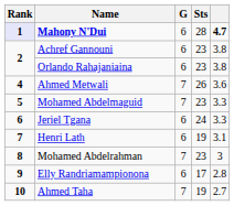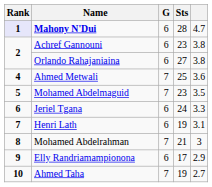 <table class="wikitable" style="text-align:center; font-size:90%;">
 <tr>
 <th width=10px>Rank</th>
 <th width=180px>Name</th>
 <th width=15px>G</th>
 <th width=10px>Sts</th>
 <th width=10px></th>
 </tr>
 <tr>
 <td style="background: lavender;"><strong>1</strong></td>
 <td align=left> <strong><a href='#'>Mahony N'Dui</a></strong></td>
 <td>6</td>
 <td>28</td>
-<td><strong>4.7</strong></td>
+<td>4.7</td>
 </tr>
 <tr>
 <td rowspan=2><strong>2</strong></td>
 <td align=left> <a href='#'>Achref Gannouni</a></td>
 <td>6</td>
 <td>23</td>
 <td>3.8</td>
 </tr>
 <tr>
 <td align=left> <a href='#'>Orlando Rahajaniaina</a></td>
 <td>6</td>
-<td>23</td>
+<td>27</td>
 <td>3.8</td>
 </tr>
 <tr>
 <td><strong>4</strong></td>
 <td align=left> <a href='#'>Ahmed Metwali</a></td>
 <td>7</td>
-<td>26</td>
+<td>25</td>
 <td>3.6</td>
 </tr>
 <tr>
 <td><strong>5</strong></td>
 <td align=left> <a href='#'>Mohamed Abdelmaguid</a></td>
 <td>7</td>
 <td>23</td>
-<td>3.3</td>
+<td>3.5</td>
 </tr>
 <tr>
 <td><strong>6</strong></td>
 <td align=left> <a href='#'>Jeriel Tgana</a></td>
 <td>6</td>
 <td>24</td>
 <td>3.3</td>
 </tr>
 <tr>
 <td><strong>7</strong></td>
 <td align=left> <a href='#'>Henri Lath</a></td>
 <td>6</td>
 <td>19</td>
 <td>3.1</td>
 </tr>
 <tr>
 <td><strong>8</strong></td>
 <td align=left> Mohamed Abdelrahman</td>
 <td>7</td>
-<td>23</td>
+<td>21</td>
 <td>3</td>
 </tr>
 <tr>
 <td><strong>9</strong></td>
 <td align=left> <a href='#'>Elly Randriamampionona</a></td>
 <td>6</td>
 <td>17</td>
-<td>2.8</td>
+<td>2.9</td>
 </tr>
 <tr>
 <td><strong>10</strong></td>
 <td align=left> <a href='#'>Ahmed Taha</a></td>
 <td>7</td>
 <td>19</td>
 <td>2.7</td>
 </tr>
 </table>
